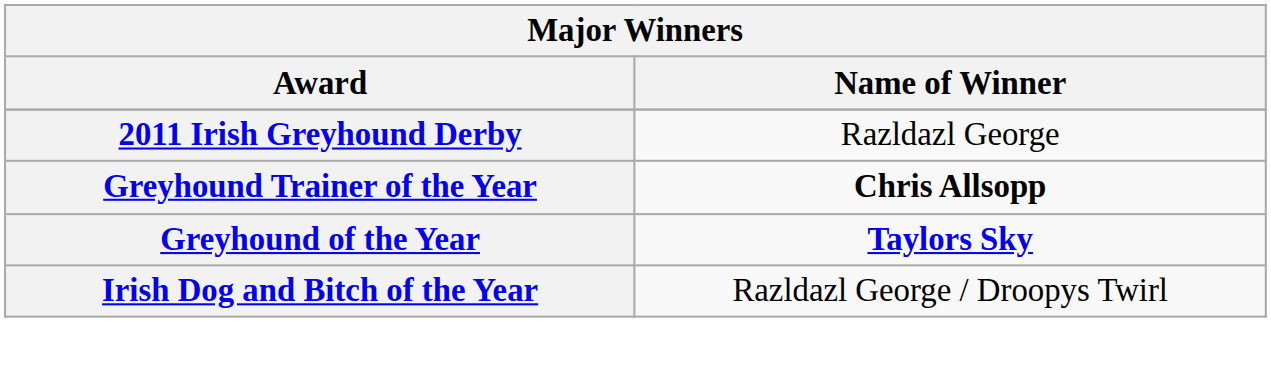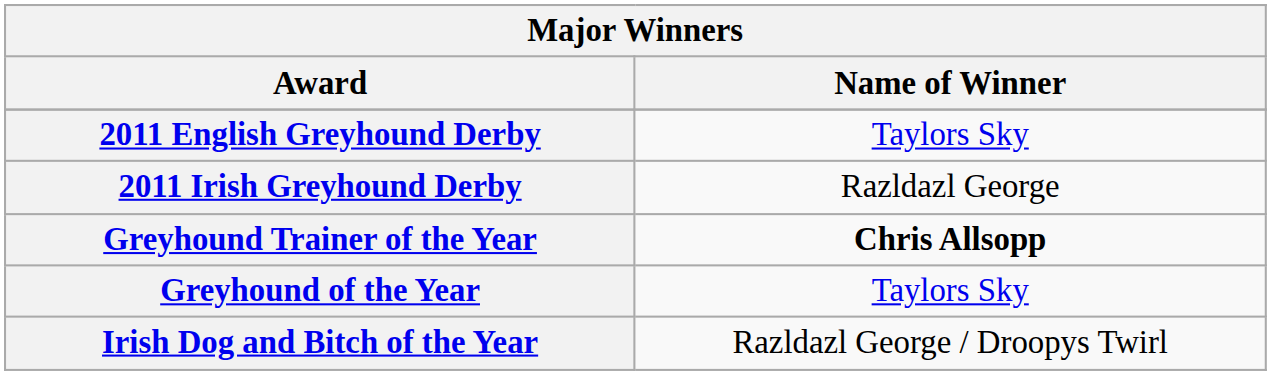 <table class="wikitable">
 <tr>
 <th colspan="2">Major Winners</th>
 </tr>
 <tr>
 <th width=300>Award</th>
 <th width=300>Name of Winner</th>
 </tr>
 <tr>
 </tr>
 <tr align=center>
+<th><a href='#'>2011 English Greyhound Derby</a></th>
+<td><a href='#'>Taylors Sky</a></td>
+</tr>
+<tr align=center>
 <th><a href='#'>2011 Irish Greyhound Derby</a></th>
 <td>Razldazl George</td>
 </tr>
 <tr align=center>
 <th><a href='#'>Greyhound Trainer of the Year</a></th>
 <td><strong>Chris Allsopp</strong></td>
 </tr>
 <tr align=center>
 <th><a href='#'>Greyhound of the Year</a></th>
-<td><strong><a href='#'>Taylors Sky</a></strong></td>
+<td><a href='#'>Taylors Sky</a></td>
 </tr>
 <tr align=center>
 <th><a href='#'>Irish Dog and Bitch of the Year</a></th>
 <td>Razldazl George / Droopys Twirl</td>
 </tr>
 </table>
